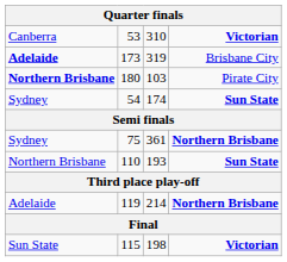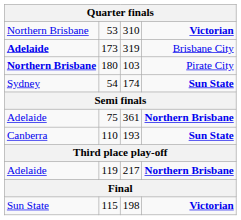 <table class="wikitable">
 <tr>
 <th colspan=5>Quarter finals</th>
 </tr>
 <tr>
-<td><a href='#'>Canberra</a></td>
+<td><a href='#'>Northern Brisbane</a></td>
 <td style="text-align:right;">53</td>
 <td>310</td>
 <td style="text-align:right;"><strong><a href='#'>Victorian</a></strong></td>
 </tr>
 <tr>
 <td><strong><a href='#'>Adelaide</a></strong></td>
 <td style="text-align:right;">173</td>
 <td>319</td>
 <td style="text-align:right;"><a href='#'>Brisbane City</a></td>
 </tr>
 <tr>
 <td><strong><a href='#'>Northern Brisbane</a></strong></td>
 <td style="text-align:right;">180</td>
 <td>103</td>
 <td style="text-align:right;"><a href='#'>Pirate City</a></td>
 </tr>
 <tr>
 <td><a href='#'>Sydney</a></td>
 <td style="text-align:right;">54</td>
 <td>174</td>
 <td style="text-align:right;"><strong><a href='#'>Sun State</a></strong></td>
 </tr>
 <tr>
 <th colspan=5>Semi finals</th>
 </tr>
 <tr>
-<td><a href='#'>Sydney</a></td>
+<td><a href='#'>Adelaide</a></td>
 <td style="text-align:right;">75</td>
 <td>361</td>
 <td style="text-align:right;"><strong><a href='#'>Northern Brisbane</a></strong></td>
 </tr>
 <tr>
-<td><a href='#'>Northern Brisbane</a></td>
+<td><a href='#'>Canberra</a></td>
 <td style="text-align:right;">110</td>
 <td>193</td>
 <td style="text-align:right;"><strong><a href='#'>Sun State</a></strong></td>
 </tr>
 <tr>
 <th colspan=5>Third place play-off</th>
 </tr>
 <tr>
 <td><a href='#'>Adelaide</a></td>
 <td style="text-align:right;">119</td>
-<td>214</td>
+<td>217</td>
 <td style="text-align:right;"><strong><a href='#'>Northern Brisbane</a></strong></td>
 </tr>
 <tr>
 <th colspan=5>Final</th>
 </tr>
 <tr>
 <td><a href='#'>Sun State</a></td>
 <td style="text-align:right;">115</td>
 <td>198</td>
 <td style="text-align:right;"><strong><a href='#'>Victorian</a></strong></td>
 </tr>
 </table>
